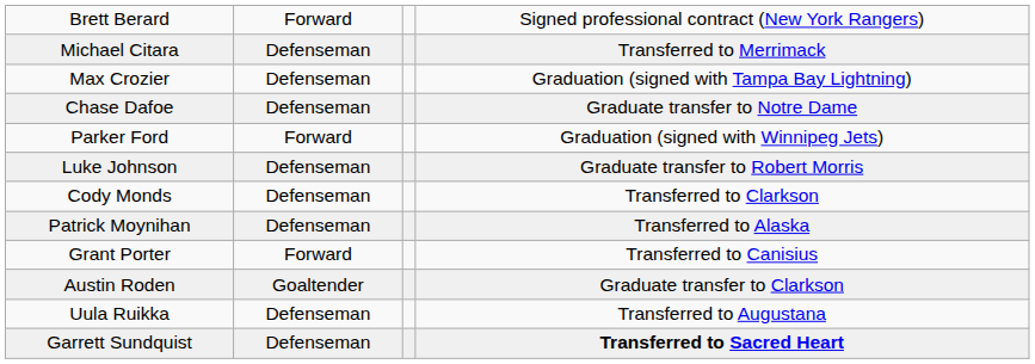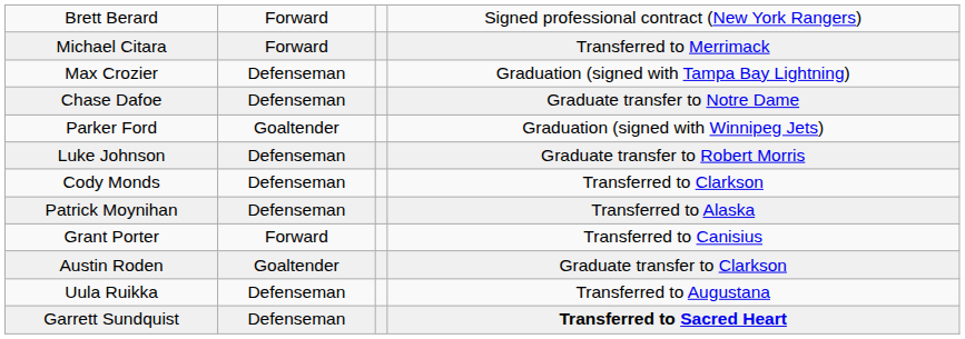 <table class="wikitable" width="70%">
 <tr align="center" bgcolor="">
 <td>Brett Berard</td>
 <td>Forward</td>
 <td></td>
 <td>Signed professional contract (<a href='#'>New York Rangers</a>)</td>
 </tr>
 <tr align="center" bgcolor="f0f0f0">
 <td>Michael Citara</td>
-<td>Defenseman</td>
+<td>Forward</td>
 <td></td>
 <td>Transferred to <a href='#'>Merrimack</a></td>
 </tr>
 <tr align="center" bgcolor="">
 <td>Max Crozier</td>
 <td>Defenseman</td>
 <td></td>
 <td>Graduation (signed with <a href='#'>Tampa Bay Lightning</a>)</td>
 </tr>
 <tr align="center" bgcolor="f0f0f0">
 <td>Chase Dafoe</td>
 <td>Defenseman</td>
 <td></td>
 <td>Graduate transfer to <a href='#'>Notre Dame</a></td>
 </tr>
 <tr align="center" bgcolor="">
 <td>Parker Ford</td>
-<td>Forward</td>
+<td>Goaltender</td>
 <td></td>
 <td>Graduation (signed with <a href='#'>Winnipeg Jets</a>)</td>
 </tr>
 <tr align="center" bgcolor="f0f0f0">
 <td>Luke Johnson</td>
 <td>Defenseman</td>
 <td></td>
 <td>Graduate transfer to <a href='#'>Robert Morris</a></td>
 </tr>
 <tr align="center" bgcolor="">
 <td>Cody Monds</td>
 <td>Defenseman</td>
 <td></td>
 <td>Transferred to <a href='#'>Clarkson</a></td>
 </tr>
 <tr align="center" bgcolor="f0f0f0">
 <td>Patrick Moynihan</td>
 <td>Defenseman</td>
 <td></td>
 <td>Transferred to <a href='#'>Alaska</a></td>
 </tr>
 <tr align="center" bgcolor="">
 <td>Grant Porter</td>
 <td>Forward</td>
 <td></td>
 <td>Transferred to <a href='#'>Canisius</a></td>
 </tr>
 <tr align="center" bgcolor="f0f0f0">
 <td>Austin Roden</td>
 <td>Goaltender</td>
 <td></td>
 <td>Graduate transfer to <a href='#'>Clarkson</a></td>
 </tr>
 <tr align="center" bgcolor="">
 <td>Uula Ruikka</td>
 <td>Defenseman</td>
 <td></td>
 <td>Transferred to <a href='#'>Augustana</a></td>
 </tr>
 <tr align="center" bgcolor="f0f0f0">
 <td>Garrett Sundquist</td>
 <td>Defenseman</td>
 <td></td>
 <td><strong>Transferred to <a href='#'>Sacred Heart</a></strong></td>
 </tr>
 </table>
